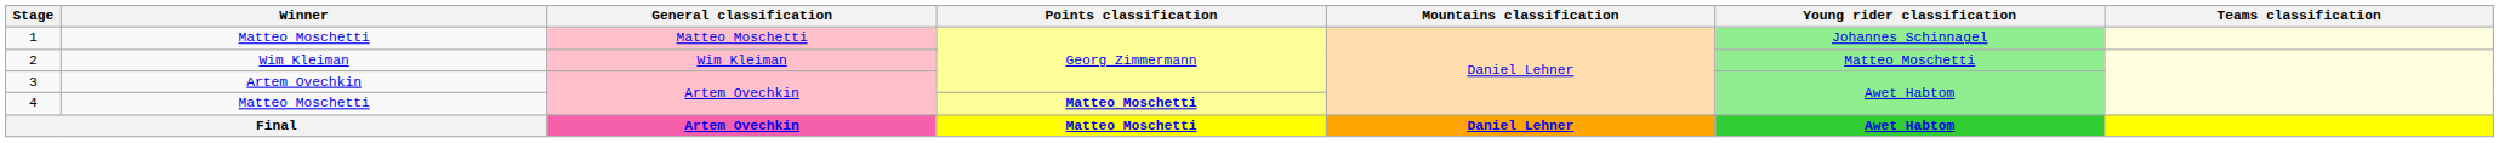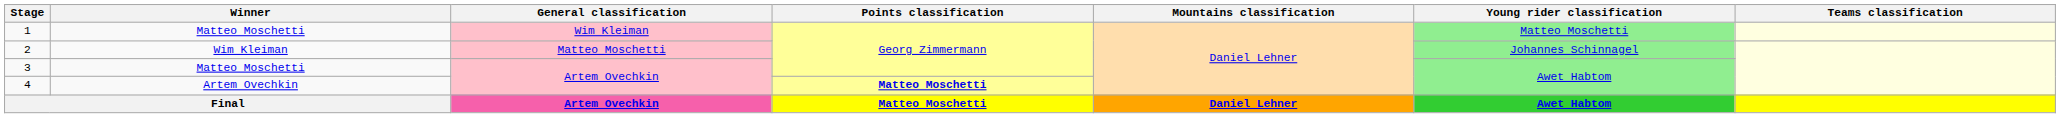 <table class="wikitable" style="text-align: center; font-size:smaller;">
 <tr>
 <th width="1%">Stage</th>
 <th width="15%">Winner</th>
 <th width="12%">General classification<br></th>
 <th width="12%">Points classification<br></th>
 <th width="12%">Mountains classification<br></th>
 <th width="12%">Young rider classification<br></th>
 <th width="12%">Teams classification<br></th>
 </tr>
 <tr>
 <td>1</td>
 <td><a href='#'>Matteo Moschetti</a></td>
-<td style="background:pink;"><a href='#'>Matteo Moschetti</a></td>
+<td style="background:pink;"><a href='#'>Wim Kleiman</a></td>
 <td style="background:#FFFF99;" rowspan=3><a href='#'>Georg Zimmermann</a></td>
 <td style="background:navajowhite;" rowspan=4><a href='#'>Daniel Lehner</a></td>
-<td style="background:lightgreen;"><a href='#'>Johannes Schinnagel</a></td>
+<td style="background:lightgreen;"><a href='#'>Matteo Moschetti</a></td>
 <td style="background:lightyellow;"></td>
 </tr>
 <tr>
 <td>2</td>
 <td><a href='#'>Wim Kleiman</a></td>
-<td style="background:pink;"><a href='#'>Wim Kleiman</a></td>
-<td style="background:lightgreen;"><a href='#'>Matteo Moschetti</a></td>
+<td style="background:pink;"><a href='#'>Matteo Moschetti</a></td>
+<td style="background:lightgreen;"><a href='#'>Johannes Schinnagel</a></td>
 <td style="background:lightyellow;" rowspan=3></td>
 </tr>
 <tr>
 <td>3</td>
-<td><a href='#'>Artem Ovechkin</a></td>
+<td><a href='#'>Matteo Moschetti</a></td>
 <td style="background:pink;" rowspan=2><a href='#'>Artem Ovechkin</a></td>
 <td style="background:lightgreen;" rowspan=2><a href='#'>Awet Habtom</a></td>
 </tr>
 <tr>
 <td>4</td>
-<td><a href='#'>Matteo Moschetti</a></td>
+<td><a href='#'>Artem Ovechkin</a></td>
 <td style="background:#FFFF99;"><strong><a href='#'>Matteo Moschetti</a></strong></td>
 </tr>
 <tr>
 <th colspan=2>Final</th>
 <th style="background:#F660AB;"><a href='#'>Artem Ovechkin</a></th>
 <th style="background:yellow;"><a href='#'>Matteo Moschetti</a></th>
 <th style="background:orange;"><a href='#'>Daniel Lehner</a></th>
 <th style="background:limegreen;"><a href='#'>Awet Habtom</a></th>
 <th style="background:yellow;"></th>
 </tr>
 </table>
